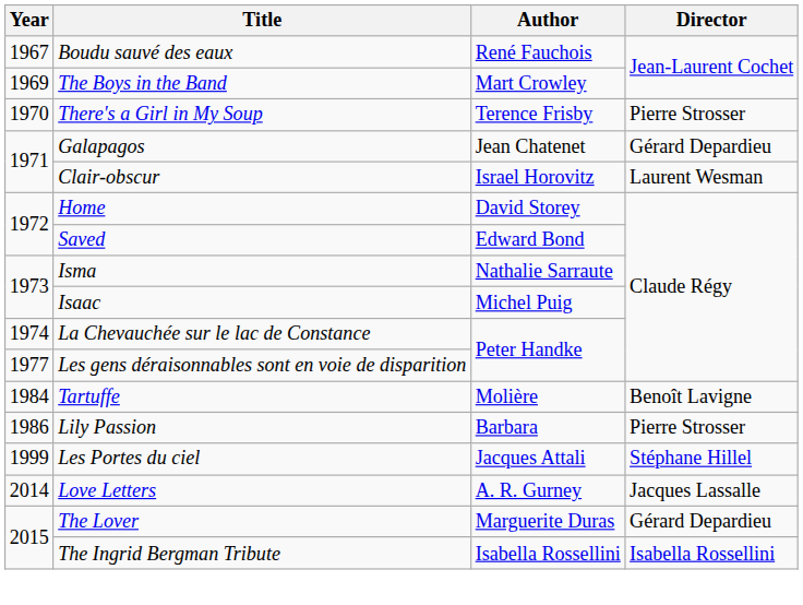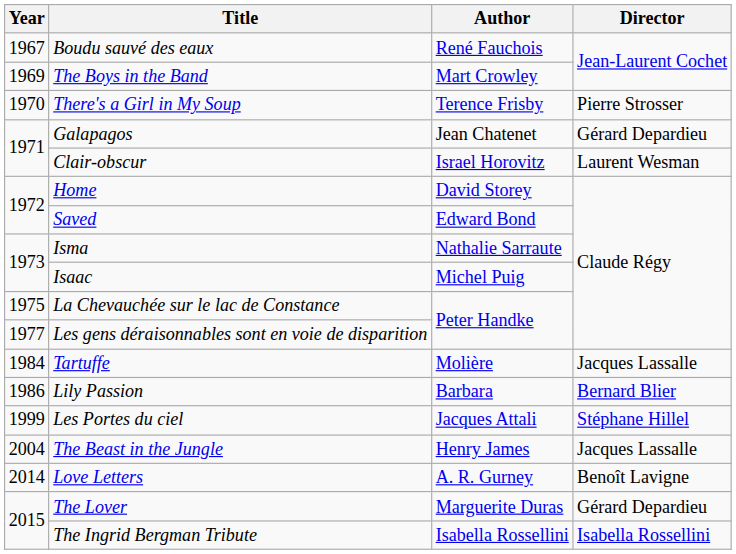 <table class="wikitable sortable">
 <tr>
 <th>Year</th>
 <th>Title</th>
 <th>Author</th>
 <th>Director</th>
 </tr>
 <tr>
 <td>1967</td>
 <td><em>Boudu sauvé des eaux</em></td>
 <td><a href='#'>René Fauchois</a></td>
 <td rowspan="2"><a href='#'>Jean-Laurent Cochet</a></td>
 </tr>
 <tr>
 <td>1969</td>
 <td><em><a href='#'>The Boys in the Band</a></em></td>
 <td><a href='#'>Mart Crowley</a></td>
 </tr>
 <tr>
 <td>1970</td>
 <td><em><a href='#'>There's a Girl in My Soup</a></em></td>
 <td><a href='#'>Terence Frisby</a></td>
 <td>Pierre Strosser</td>
 </tr>
 <tr>
 <td rowspan=2>1971</td>
 <td><em>Galapagos</em></td>
 <td>Jean Chatenet</td>
 <td>Gérard Depardieu</td>
 </tr>
 <tr>
 <td><em>Clair-obscur</em></td>
 <td><a href='#'>Israel Horovitz</a></td>
 <td>Laurent Wesman</td>
 </tr>
 <tr>
 <td rowspan=2>1972</td>
 <td><em><a href='#'>Home</a></em></td>
 <td><a href='#'>David Storey</a></td>
 <td rowspan="6">Claude Régy</td>
 </tr>
 <tr>
 <td><em><a href='#'>Saved</a></em></td>
 <td><a href='#'>Edward Bond</a></td>
 </tr>
 <tr>
 <td rowspan=2>1973</td>
 <td><em>Isma</em></td>
 <td><a href='#'>Nathalie Sarraute</a></td>
 </tr>
 <tr>
 <td><em>Isaac</em></td>
 <td><a href='#'>Michel Puig</a></td>
 </tr>
 <tr>
-<td>1974</td>
+<td>1975</td>
 <td><em>La Chevauchée sur le lac de Constance</em></td>
 <td rowspan="2"><a href='#'>Peter Handke</a></td>
 </tr>
 <tr>
 <td>1977</td>
 <td><em>Les gens déraisonnables sont en voie de disparition</em></td>
 </tr>
 <tr>
 <td>1984</td>
 <td><em><a href='#'>Tartuffe</a></em></td>
 <td><a href='#'>Molière</a></td>
-<td>Benoît Lavigne</td>
+<td>Jacques Lassalle</td>
 </tr>
 <tr>
 <td>1986</td>
 <td><em>Lily Passion</em></td>
 <td><a href='#'>Barbara</a></td>
-<td>Pierre Strosser</td>
+<td><a href='#'>Bernard Blier</a></td>
 </tr>
 <tr>
 <td>1999</td>
 <td><em>Les Portes du ciel</em></td>
 <td><a href='#'>Jacques Attali</a></td>
 <td><a href='#'>Stéphane Hillel</a></td>
 </tr>
 <tr>
+<td>2004</td>
+<td><em><a href='#'>The Beast in the Jungle</a></em></td>
+<td><a href='#'>Henry James</a></td>
+<td>Jacques Lassalle</td>
+</tr>
+<tr>
 <td>2014</td>
 <td><em><a href='#'>Love Letters</a></em></td>
 <td><a href='#'>A. R. Gurney</a></td>
-<td>Jacques Lassalle</td>
+<td>Benoît Lavigne</td>
 </tr>
 <tr>
 <td rowspan=2>2015</td>
 <td><em><a href='#'>The Lover</a></em></td>
 <td><a href='#'>Marguerite Duras</a></td>
 <td>Gérard Depardieu</td>
 </tr>
 <tr>
 <td><em>The Ingrid Bergman Tribute</em></td>
 <td><a href='#'>Isabella Rossellini</a></td>
 <td><a href='#'>Isabella Rossellini</a></td>
 </tr>
 </table>
